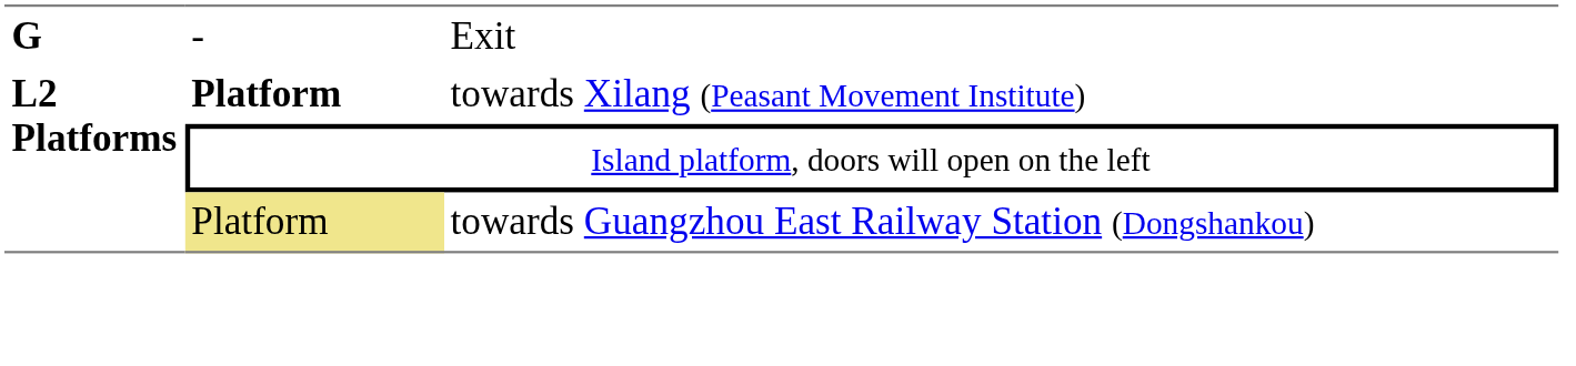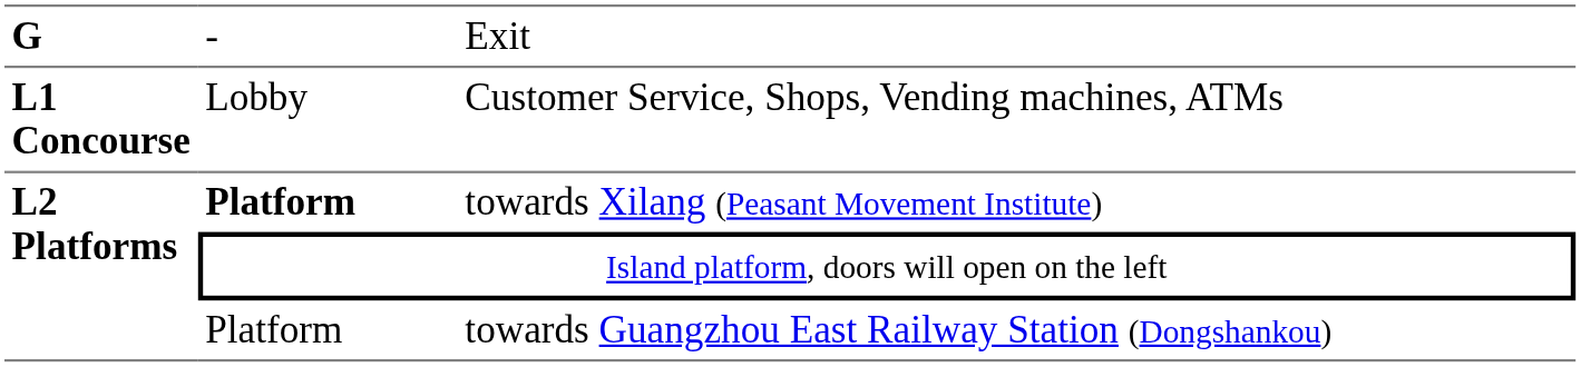 <table table border=0 cellspacing=0 cellpadding=3>
 <tr>
 <td style="border-top:solid 1px gray;" width=50 valign=top><strong>G</strong></td>
 <td style="border-top:solid 1px gray;" width=100 valign=top>-</td>
 <td style="border-top:solid 1px gray;" width=450 valign=top>Exit</td>
+</tr>
+<tr>
+<td style="border-bottom:solid 1px gray; border-top:solid 1px gray;" valign=top width=50><strong>L1<br>Concourse</strong></td>
+<td style="border-bottom:solid 1px gray; border-top:solid 1px gray;" valign=top width=100>Lobby</td>
+<td style="border-bottom:solid 1px gray; border-top:solid 1px gray;" valign=top width=450>Customer Service, Shops, Vending machines, ATMs</td>
 </tr>
 <tr>
 <td style="border-bottom:solid 1px gray;" rowspan=3 valign=top><strong>L2<br>Platforms</strong></td>
 <td><strong>Platform </strong></td>
 <td>  towards <a href='#'>Xilang</a> <small>(<a href='#'>Peasant Movement Institute</a>)</small></td>
 </tr>
 <tr>
 <td style="border-right:solid 2px black;border-left:solid 2px black;border-top:solid 2px black;border-bottom:solid 2px black;text-align:center;" colspan=2><small><a href='#'>Island platform</a>, doors will open on the left</small></td>
 </tr>
 <tr>
-<td style="background: khaki; border-bottom:solid 1px gray;">Platform </td>
+<td style="border-bottom:solid 1px gray;">Platform </td>
 <td style="border-bottom:solid 1px gray;"><span></span>  towards <a href='#'>Guangzhou East Railway Station</a> <small>(<a href='#'>Dongshankou</a>)</small> </td>
 </tr>
 </table>
